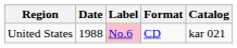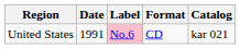 <table class="wikitable">
 <tr>
 <th>Region</th>
 <th>Date</th>
 <th>Label</th>
 <th>Format</th>
 <th>Catalog</th>
 </tr>
 <tr>
 <td>United States</td>
-<td>1988</td>
+<td>1991</td>
 <td style="background: pink;"><a href='#'>No.6</a></td>
 <td><a href='#'>CD</a></td>
 <td>kar 021</td>
 </tr>
 </table>
